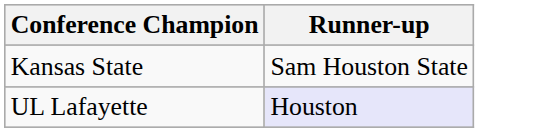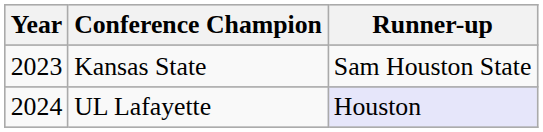 <table class="wikitable">
 <tr>
+<th>Year</th>
 <th>Conference Champion</th>
 <th>Runner-up</th>
 </tr>
 <tr>
+<td>2023</td>
 <td>Kansas State</td>
 <td>Sam Houston State</td>
 </tr>
 <tr>
+<td>2024</td>
 <td>UL Lafayette</td>
 <td style="background: lavender;">Houston</td>
 </tr>
 </table>
